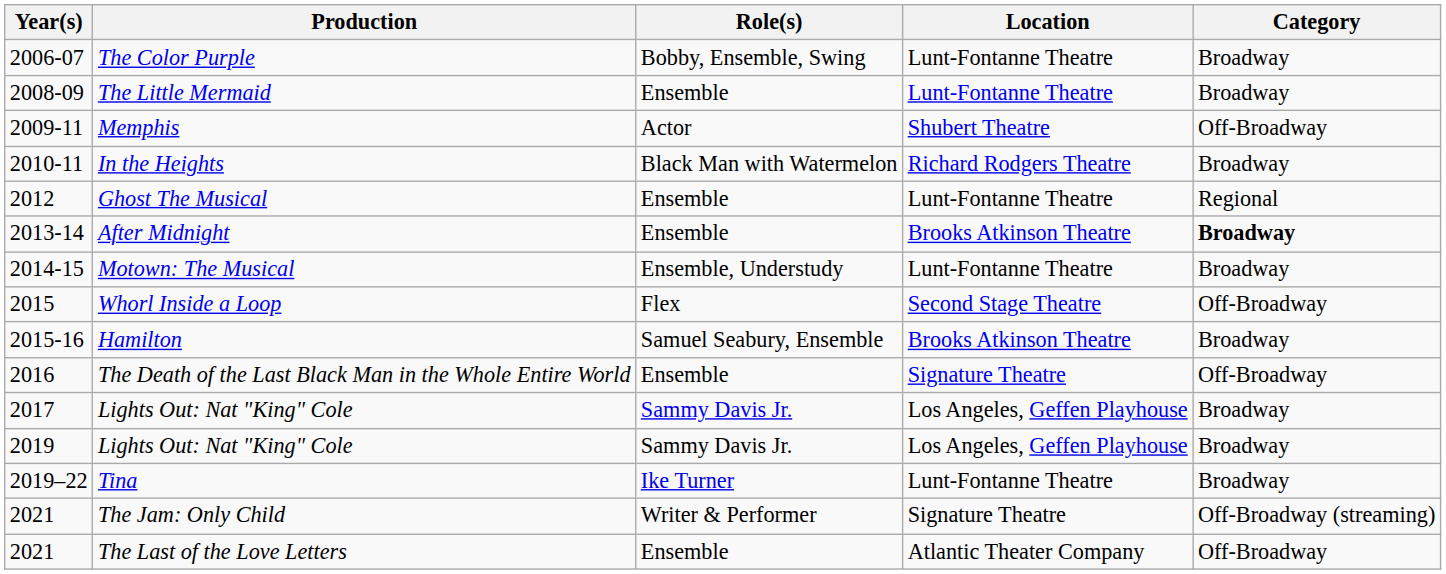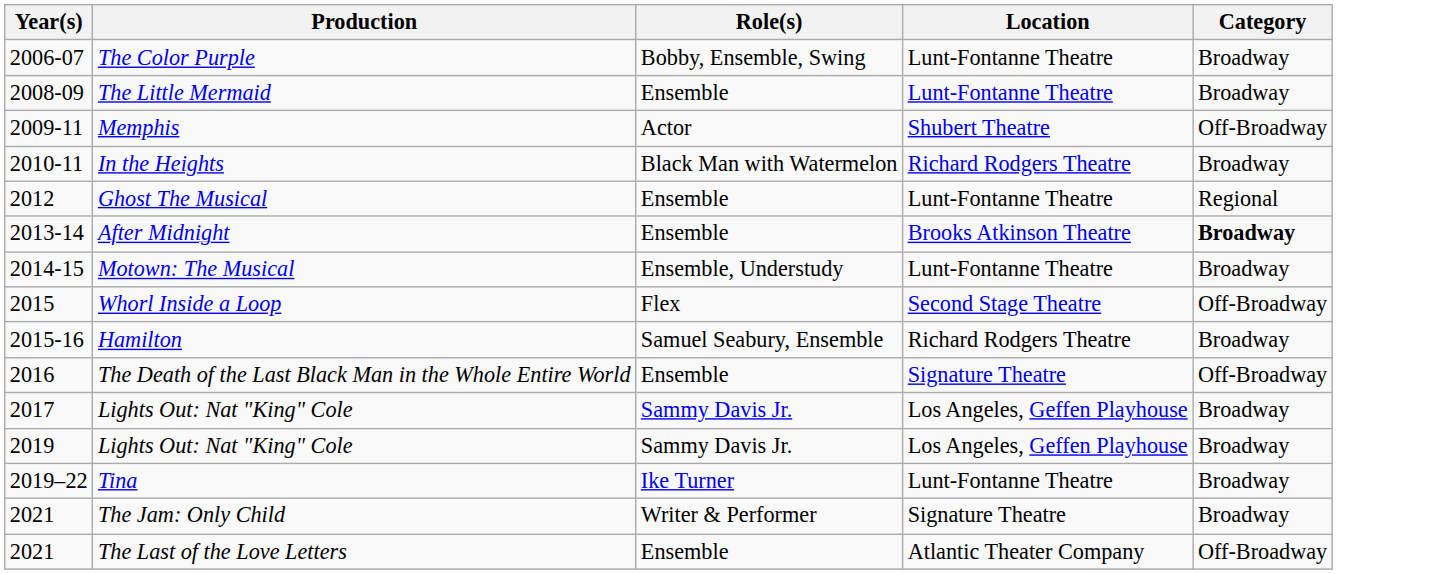 <table class="wikitable sortable">
 <tr>
 <th>Year(s)</th>
 <th>Production</th>
 <th>Role(s)</th>
 <th>Location</th>
 <th>Category</th>
 </tr>
 <tr>
 <td>2006-07</td>
 <td><em><a href='#'>The Color Purple</a></em></td>
 <td>Bobby, Ensemble, Swing</td>
 <td>Lunt-Fontanne Theatre</td>
 <td>Broadway</td>
 </tr>
 <tr>
 <td>2008-09</td>
 <td><em><a href='#'>The Little Mermaid</a></em></td>
 <td>Ensemble</td>
 <td><a href='#'>Lunt-Fontanne Theatre</a></td>
 <td>Broadway</td>
 </tr>
 <tr>
 <td>2009-11</td>
 <td><em><a href='#'>Memphis</a></em></td>
 <td>Actor</td>
 <td><a href='#'>Shubert Theatre</a></td>
 <td>Off-Broadway</td>
 </tr>
 <tr>
 <td>2010-11</td>
 <td><em><a href='#'>In the Heights</a></em></td>
 <td>Black Man with Watermelon</td>
 <td><a href='#'>Richard Rodgers Theatre</a></td>
 <td>Broadway</td>
 </tr>
 <tr>
 <td>2012</td>
 <td><em><a href='#'>Ghost The Musical</a></em></td>
 <td>Ensemble</td>
 <td>Lunt-Fontanne Theatre</td>
 <td>Regional</td>
 </tr>
 <tr>
 <td>2013-14</td>
 <td><em><a href='#'>After Midnight</a></em></td>
 <td>Ensemble</td>
 <td><a href='#'>Brooks Atkinson Theatre</a></td>
 <td><strong>Broadway</strong></td>
 </tr>
 <tr>
 <td>2014-15</td>
 <td><em><a href='#'>Motown: The Musical</a></em></td>
 <td>Ensemble, Understudy</td>
 <td>Lunt-Fontanne Theatre</td>
 <td>Broadway</td>
 </tr>
 <tr>
 <td>2015</td>
 <td><em><a href='#'>Whorl Inside a Loop</a></em></td>
 <td>Flex</td>
 <td><a href='#'>Second Stage Theatre</a></td>
 <td>Off-Broadway</td>
 </tr>
 <tr>
 <td>2015-16</td>
 <td><em><a href='#'>Hamilton</a></em></td>
 <td>Samuel Seabury, Ensemble</td>
-<td><a href='#'>Brooks Atkinson Theatre</a></td>
+<td>Richard Rodgers Theatre</td>
 <td>Broadway</td>
 </tr>
 <tr>
 <td>2016</td>
 <td><em>The Death of the Last Black Man in the Whole Entire World</em></td>
 <td>Ensemble</td>
 <td><a href='#'>Signature Theatre</a></td>
 <td>Off-Broadway</td>
 </tr>
 <tr>
 <td>2017</td>
 <td><em>Lights Out: Nat "King" Cole</em></td>
 <td><a href='#'>Sammy Davis Jr.</a></td>
 <td>Los Angeles, <a href='#'>Geffen Playhouse</a></td>
 <td>Broadway</td>
 </tr>
 <tr>
 <td>2019</td>
 <td><em>Lights Out: Nat "King" Cole</em></td>
 <td>Sammy Davis Jr.</td>
 <td>Los Angeles, <a href='#'>Geffen Playhouse</a></td>
 <td>Broadway</td>
 </tr>
 <tr>
 <td>2019–22</td>
 <td><em><a href='#'>Tina</a></em></td>
 <td><a href='#'>Ike Turner</a></td>
 <td>Lunt-Fontanne Theatre</td>
 <td>Broadway</td>
 </tr>
 <tr>
 <td>2021</td>
 <td><em>The Jam: Only Child</em></td>
 <td>Writer & Performer</td>
 <td>Signature Theatre</td>
-<td>Off-Broadway (streaming)</td>
+<td>Broadway</td>
 </tr>
 <tr>
 <td>2021</td>
 <td><em>The Last of the Love Letters</em></td>
 <td>Ensemble</td>
 <td>Atlantic Theater Company</td>
 <td>Off-Broadway</td>
 </tr>
 </table>
